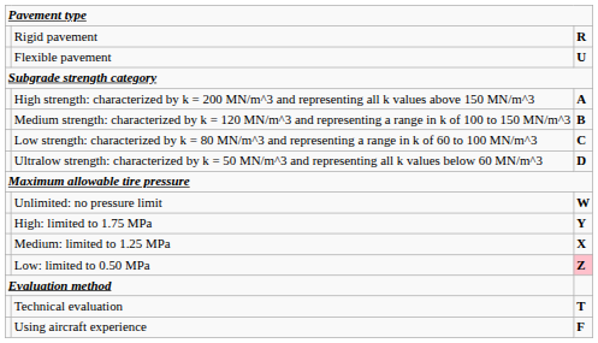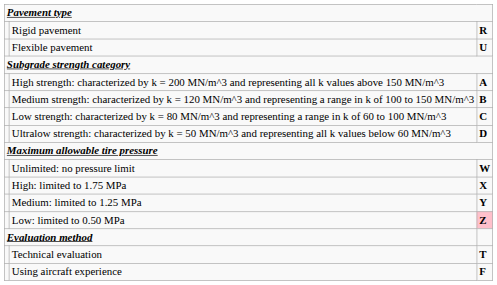 <table class="wikitable">
 <tr>
 <td colspan="3"><u><strong><em>Pavement  type</em></strong></u></td>
 </tr>
 <tr>
 <td></td>
 <td>Rigid pavement</td>
 <td><strong>R</strong></td>
 </tr>
 <tr>
 <td></td>
 <td>Flexible pavement</td>
 <td><strong>U</strong></td>
 </tr>
 <tr>
 <td colspan="3"><u><strong><em>Subgrade  strength category</em></strong></u></td>
 </tr>
 <tr>
 <td></td>
 <td>High strength: characterized by k = 200 MN/m^3 and  representing all k values above 150 MN/m^3</td>
 <td><strong>A</strong></td>
 </tr>
 <tr>
 <td></td>
 <td>Medium strength: characterized by k = 120 MN/m^3 and  representing a range in k of 100 to 150 MN/m^3</td>
 <td><strong>B</strong></td>
 </tr>
 <tr>
 <td></td>
 <td>Low strength: characterized by k = 80 MN/m^3 and  representing a range in k of 60 to 100 MN/m^3</td>
 <td><strong>C</strong></td>
 </tr>
 <tr>
 <td></td>
 <td>Ultralow strength: characterized by k = 50 MN/m^3  and representing all k values below 60 MN/m^3</td>
 <td><strong>D</strong></td>
 </tr>
 <tr>
 <td colspan="3"><u><strong><em>Maximum  allowable tire pressure</em></strong></u></td>
 </tr>
 <tr>
 <td></td>
 <td>Unlimited: no pressure limit</td>
 <td><strong>W</strong></td>
 </tr>
 <tr>
 <td></td>
 <td>High: limited to 1.75 MPa</td>
-<td><strong>Y</strong></td>
+<td><strong>X</strong></td>
 </tr>
 <tr>
 <td></td>
 <td>Medium: limited to 1.25 MPa</td>
-<td><strong>X</strong></td>
+<td><strong>Y</strong></td>
 </tr>
 <tr>
 <td></td>
 <td>Low: limited to 0.50 MPa</td>
 <td style="background: pink;"><strong>Z</strong></td>
 </tr>
 <tr>
 <td colspan="2"><u><strong><em>Evaluation method</em></strong></u></td>
 <td></td>
 </tr>
 <tr>
 <td></td>
 <td>Technical evaluation</td>
 <td><strong>T</strong></td>
 </tr>
 <tr>
 <td></td>
 <td>Using aircraft experience</td>
 <td><strong>F</strong></td>
 </tr>
 </table>
